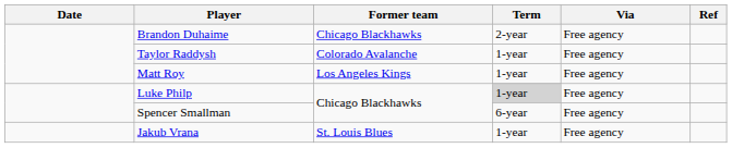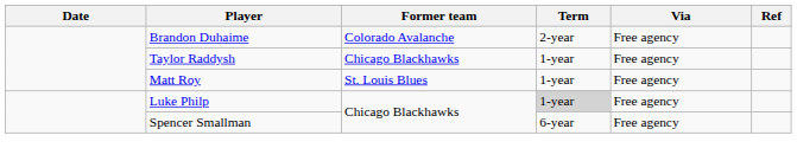 <table class="wikitable">
 <tr style="background:#ddd; text-align:center;">
 <th style="width: 10em;">Date</th>
 <th style="width: 14em;">Player</th>
 <th style="width: 14em;">Former team</th>
 <th style="width: 5em;">Term</th>
 <th style="width: 10em;">Via</th>
 <th style="width: 2.5em;">Ref</th>
 </tr>
 <tr>
 <td rowspan=3></td>
 <td><a href='#'>Brandon Duhaime</a></td>
-<td><a href='#'>Chicago Blackhawks</a></td>
+<td><a href='#'>Colorado Avalanche</a></td>
 <td>2-year</td>
 <td>Free agency</td>
 <td></td>
 </tr>
 <tr>
 <td><a href='#'>Taylor Raddysh</a></td>
-<td><a href='#'>Colorado Avalanche</a></td>
+<td><a href='#'>Chicago Blackhawks</a></td>
 <td>1-year</td>
 <td>Free agency</td>
 <td></td>
 </tr>
 <tr>
 <td><a href='#'>Matt Roy</a></td>
-<td><a href='#'>Los Angeles Kings</a></td>
+<td><a href='#'>St. Louis Blues</a></td>
 <td>1-year</td>
 <td>Free agency</td>
 <td></td>
 </tr>
 <tr>
 <td rowspan=2></td>
 <td><a href='#'>Luke Philp</a></td>
 <td rowspan=2>Chicago Blackhawks</td>
 <td style="background: lightgrey;">1-year</td>
 <td>Free agency</td>
 <td></td>
 </tr>
 <tr>
 <td>Spencer Smallman</td>
 <td>6-year</td>
 <td>Free agency</td>
 <td></td>
 </tr>
-<tr>
-<td></td>
-<td><a href='#'>Jakub Vrana</a></td>
-<td><a href='#'>St. Louis Blues</a></td>
-<td>1-year</td>
-<td>Free agency</td>
-<td></td>
-</tr>
 </table>
